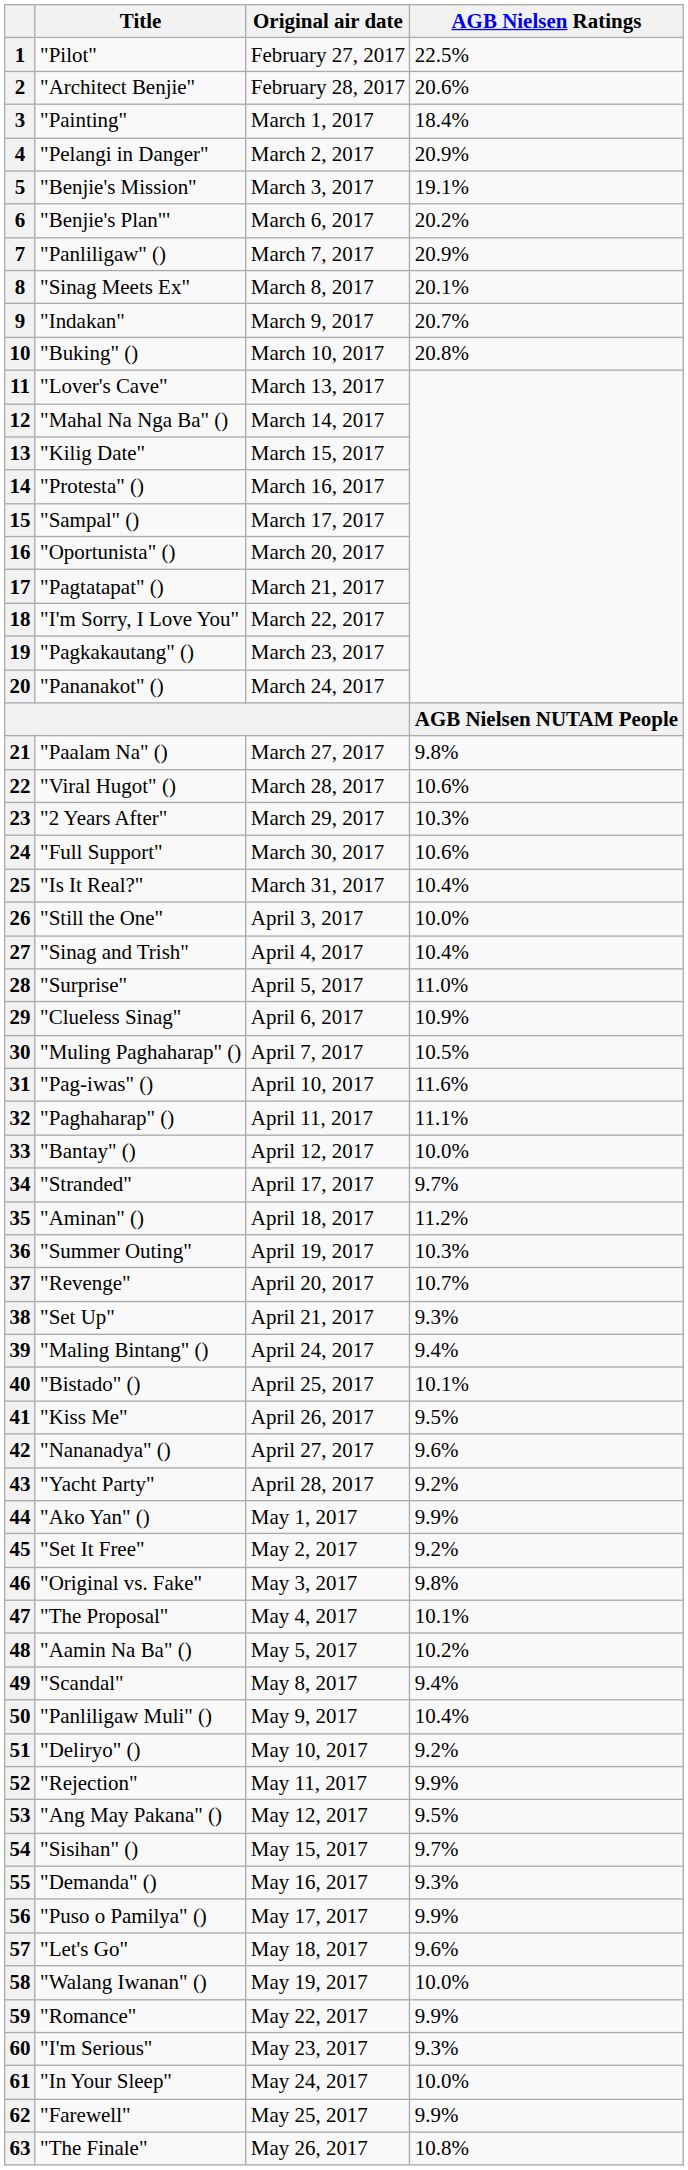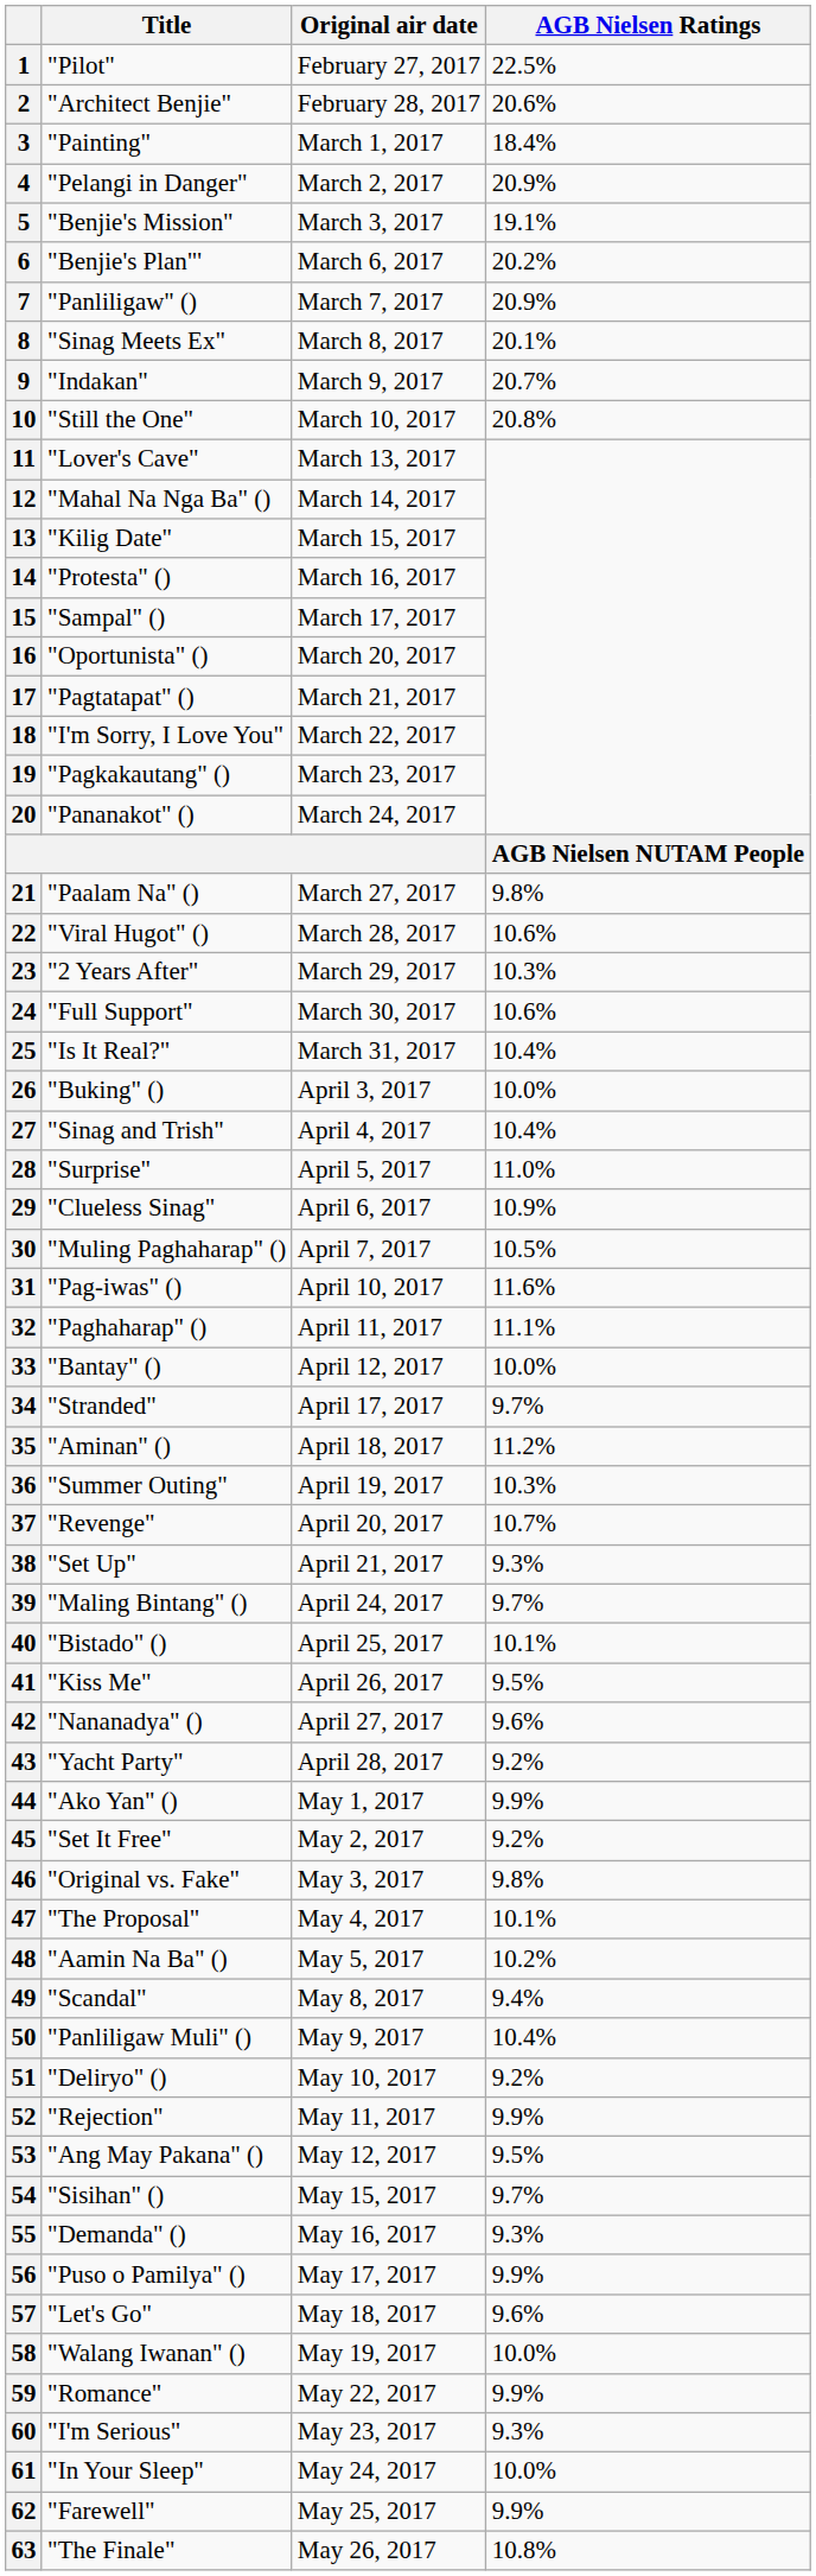 <table class="wikitable">
 <tr>
 <th></th>
 <th>Title</th>
 <th>Original air date</th>
 <th><a href='#'>AGB Nielsen</a> Ratings </th>
 </tr>
 <tr>
 <th>1</th>
 <td>"Pilot"</td>
 <td>February 27, 2017</td>
 <td>22.5%</td>
 </tr>
 <tr>
 <th>2</th>
 <td>"Architect Benjie"</td>
 <td>February 28, 2017</td>
 <td>20.6%</td>
 </tr>
 <tr>
 <th>3</th>
 <td>"Painting"</td>
 <td>March 1, 2017</td>
 <td>18.4%</td>
 </tr>
 <tr>
 <th>4</th>
 <td>"Pelangi in Danger"</td>
 <td>March 2, 2017</td>
 <td>20.9%</td>
 </tr>
 <tr>
 <th>5</th>
 <td>"Benjie's Mission"</td>
 <td>March 3, 2017</td>
 <td>19.1%</td>
 </tr>
 <tr>
 <th>6</th>
 <td>"Benjie's Plan"'</td>
 <td>March 6, 2017</td>
 <td>20.2%</td>
 </tr>
 <tr>
 <th>7</th>
 <td>"Panliligaw" ()</td>
 <td>March 7, 2017</td>
 <td>20.9%</td>
 </tr>
 <tr>
 <th>8</th>
 <td>"Sinag Meets Ex"</td>
 <td>March 8, 2017</td>
 <td>20.1%</td>
 </tr>
 <tr>
 <th>9</th>
 <td>"Indakan"</td>
 <td>March 9, 2017</td>
 <td>20.7%</td>
 </tr>
 <tr>
 <th>10</th>
-<td>"Buking" ()</td>
+<td>"Still the One"</td>
 <td>March 10, 2017</td>
 <td>20.8%</td>
 </tr>
 <tr>
 <th>11</th>
 <td>"Lover's Cave"</td>
 <td>March 13, 2017</td>
 </tr>
 <tr>
 <th>12</th>
 <td>"Mahal Na Nga Ba" ()</td>
 <td>March 14, 2017</td>
 </tr>
 <tr>
 <th>13</th>
 <td>"Kilig Date"</td>
 <td>March 15, 2017</td>
 </tr>
 <tr>
 <th>14</th>
 <td>"Protesta" ()</td>
 <td>March 16, 2017</td>
 </tr>
 <tr>
 <th>15</th>
 <td>"Sampal" ()</td>
 <td>March 17, 2017</td>
 </tr>
 <tr>
 <th>16</th>
 <td>"Oportunista" ()</td>
 <td>March 20, 2017</td>
 </tr>
 <tr>
 <th>17</th>
 <td>"Pagtatapat" ()</td>
 <td>March 21, 2017</td>
 </tr>
 <tr>
 <th>18</th>
 <td>"I'm Sorry, I Love You"</td>
 <td>March 22, 2017</td>
 </tr>
 <tr>
 <th>19</th>
 <td>"Pagkakautang" ()</td>
 <td>March 23, 2017</td>
 </tr>
 <tr>
 <th>20</th>
 <td>"Pananakot" ()</td>
 <td>March 24, 2017</td>
 </tr>
 <tr>
 <th colspan=3></th>
 <th>AGB Nielsen NUTAM People</th>
 </tr>
 <tr>
 <th>21</th>
 <td>"Paalam Na" ()</td>
 <td>March 27, 2017</td>
 <td>9.8%</td>
 </tr>
 <tr>
 <th>22</th>
 <td>"Viral Hugot" ()</td>
 <td>March 28, 2017</td>
 <td>10.6%</td>
 </tr>
 <tr>
 <th>23</th>
 <td>"2 Years After"</td>
 <td>March 29, 2017</td>
 <td>10.3%</td>
 </tr>
 <tr>
 <th>24</th>
 <td>"Full Support"</td>
 <td>March 30, 2017</td>
 <td>10.6%</td>
 </tr>
 <tr>
 <th>25</th>
 <td>"Is It Real?"</td>
 <td>March 31, 2017</td>
 <td>10.4%</td>
 </tr>
 <tr>
 <th>26</th>
-<td>"Still the One"</td>
+<td>"Buking" ()</td>
 <td>April 3, 2017</td>
 <td>10.0%</td>
 </tr>
 <tr>
 <th>27</th>
 <td>"Sinag and Trish"</td>
 <td>April 4, 2017</td>
 <td>10.4%</td>
 </tr>
 <tr>
 <th>28</th>
 <td>"Surprise"</td>
 <td>April 5, 2017</td>
 <td>11.0%</td>
 </tr>
 <tr>
 <th>29</th>
 <td>"Clueless Sinag"</td>
 <td>April 6, 2017</td>
 <td>10.9%</td>
 </tr>
 <tr>
 <th>30</th>
 <td>"Muling Paghaharap" ()</td>
 <td>April 7, 2017</td>
 <td>10.5%</td>
 </tr>
 <tr>
 <th>31</th>
 <td>"Pag-iwas" ()</td>
 <td>April 10, 2017</td>
 <td>11.6%</td>
 </tr>
 <tr>
 <th>32</th>
 <td>"Paghaharap" ()</td>
 <td>April 11, 2017</td>
 <td>11.1%</td>
 </tr>
 <tr>
 <th>33</th>
 <td>"Bantay" ()</td>
 <td>April 12, 2017</td>
 <td>10.0%</td>
 </tr>
 <tr>
 <th>34</th>
 <td>"Stranded"</td>
 <td>April 17, 2017</td>
 <td>9.7%</td>
 </tr>
 <tr>
 <th>35</th>
 <td>"Aminan" ()</td>
 <td>April 18, 2017</td>
 <td>11.2%</td>
 </tr>
 <tr>
 <th>36</th>
 <td>"Summer Outing"</td>
 <td>April 19, 2017</td>
 <td>10.3%</td>
 </tr>
 <tr>
 <th>37</th>
 <td>"Revenge"</td>
 <td>April 20, 2017</td>
 <td>10.7%</td>
 </tr>
 <tr>
 <th>38</th>
 <td>"Set Up"</td>
 <td>April 21, 2017</td>
 <td>9.3%</td>
 </tr>
 <tr>
 <th>39</th>
 <td>"Maling Bintang" ()</td>
 <td>April 24, 2017</td>
-<td>9.4%</td>
+<td>9.7%</td>
 </tr>
 <tr>
 <th>40</th>
 <td>"Bistado" ()</td>
 <td>April 25, 2017</td>
 <td>10.1%</td>
 </tr>
 <tr>
 <th>41</th>
 <td>"Kiss Me"</td>
 <td>April 26, 2017</td>
 <td>9.5%</td>
 </tr>
 <tr>
 <th>42</th>
 <td>"Nananadya" ()</td>
 <td>April 27, 2017</td>
 <td>9.6%</td>
 </tr>
 <tr>
 <th>43</th>
 <td>"Yacht Party"</td>
 <td>April 28, 2017</td>
 <td>9.2%</td>
 </tr>
 <tr>
 <th>44</th>
 <td>"Ako Yan" ()</td>
 <td>May 1, 2017</td>
 <td>9.9%</td>
 </tr>
 <tr>
 <th>45</th>
 <td>"Set It Free"</td>
 <td>May 2, 2017</td>
 <td>9.2%</td>
 </tr>
 <tr>
 <th>46</th>
 <td>"Original vs. Fake"</td>
 <td>May 3, 2017</td>
 <td>9.8%</td>
 </tr>
 <tr>
 <th>47</th>
 <td>"The Proposal"</td>
 <td>May 4, 2017</td>
 <td>10.1%</td>
 </tr>
 <tr>
 <th>48</th>
 <td>"Aamin Na Ba" ()</td>
 <td>May 5, 2017</td>
 <td>10.2%</td>
 </tr>
 <tr>
 <th>49</th>
 <td>"Scandal"</td>
 <td>May 8, 2017</td>
 <td>9.4%</td>
 </tr>
 <tr>
 <th>50</th>
 <td>"Panliligaw Muli" ()</td>
 <td>May 9, 2017</td>
 <td>10.4%</td>
 </tr>
 <tr>
 <th>51</th>
 <td>"Deliryo" ()</td>
 <td>May 10, 2017</td>
 <td>9.2%</td>
 </tr>
 <tr>
 <th>52</th>
 <td>"Rejection"</td>
 <td>May 11, 2017</td>
 <td>9.9%</td>
 </tr>
 <tr>
 <th>53</th>
 <td>"Ang May Pakana" ()</td>
 <td>May 12, 2017</td>
 <td>9.5%</td>
 </tr>
 <tr>
 <th>54</th>
 <td>"Sisihan" ()</td>
 <td>May 15, 2017</td>
 <td>9.7%</td>
 </tr>
 <tr>
 <th>55</th>
 <td>"Demanda" ()</td>
 <td>May 16, 2017</td>
 <td>9.3%</td>
 </tr>
 <tr>
 <th>56</th>
 <td>"Puso o Pamilya" ()</td>
 <td>May 17, 2017</td>
 <td>9.9%</td>
 </tr>
 <tr>
 <th>57</th>
 <td>"Let's Go"</td>
 <td>May 18, 2017</td>
 <td>9.6%</td>
 </tr>
 <tr>
 <th>58</th>
 <td>"Walang Iwanan" ()</td>
 <td>May 19, 2017</td>
 <td>10.0%</td>
 </tr>
 <tr>
 <th>59</th>
 <td>"Romance"</td>
 <td>May 22, 2017</td>
 <td>9.9%</td>
 </tr>
 <tr>
 <th>60</th>
 <td>"I'm Serious"</td>
 <td>May 23, 2017</td>
 <td>9.3%</td>
 </tr>
 <tr>
 <th>61</th>
 <td>"In Your Sleep"</td>
 <td>May 24, 2017</td>
 <td>10.0%</td>
 </tr>
 <tr>
 <th>62</th>
 <td>"Farewell"</td>
 <td>May 25, 2017</td>
 <td>9.9%</td>
 </tr>
 <tr>
 <th>63</th>
 <td>"The Finale"</td>
 <td>May 26, 2017</td>
 <td>10.8%</td>
 </tr>
 </table>
